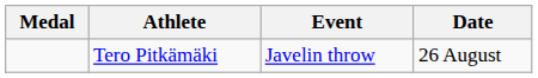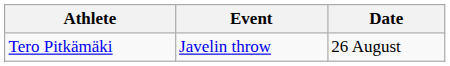 <table class="wikitable" style="font-size:90%" width="60%">
 <tr>
-<th>Medal</th>
 <th>Athlete</th>
 <th>Event</th>
 <th>Date</th>
 </tr>
 <tr>
-<td></td>
 <td><a href='#'>Tero Pitkämäki</a></td>
 <td><a href='#'>Javelin throw</a></td>
 <td>26 August</td>
 </tr>
 </table>
